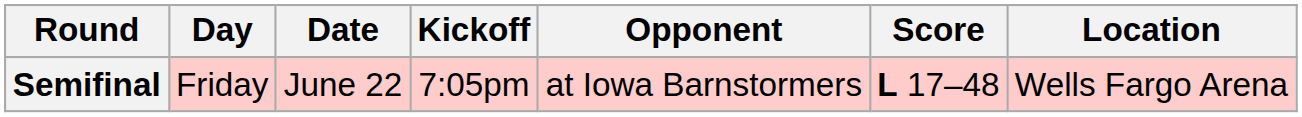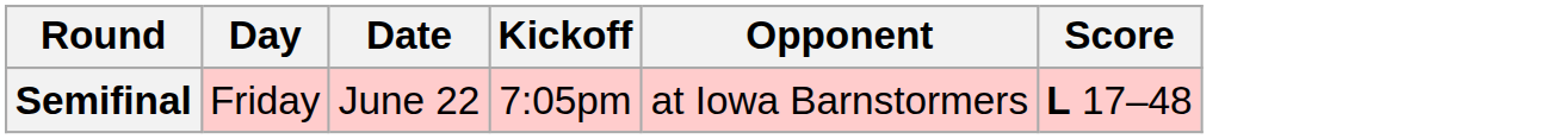 <table class="wikitable" style="text-align:center">
 <tr>
 <th>Round</th>
 <th>Day</th>
 <th>Date</th>
 <th>Kickoff</th>
 <th>Opponent</th>
 <th>Score</th>
-<th>Location</th>
 </tr>
 <tr bgcolor=#fcc>
 <th>Semifinal</th>
 <td>Friday</td>
 <td>June 22</td>
 <td>7:05pm</td>
 <td>at Iowa Barnstormers</td>
 <td><strong>L</strong> 17–48</td>
-<td>Wells Fargo Arena</td>
 </tr>
 </table>
